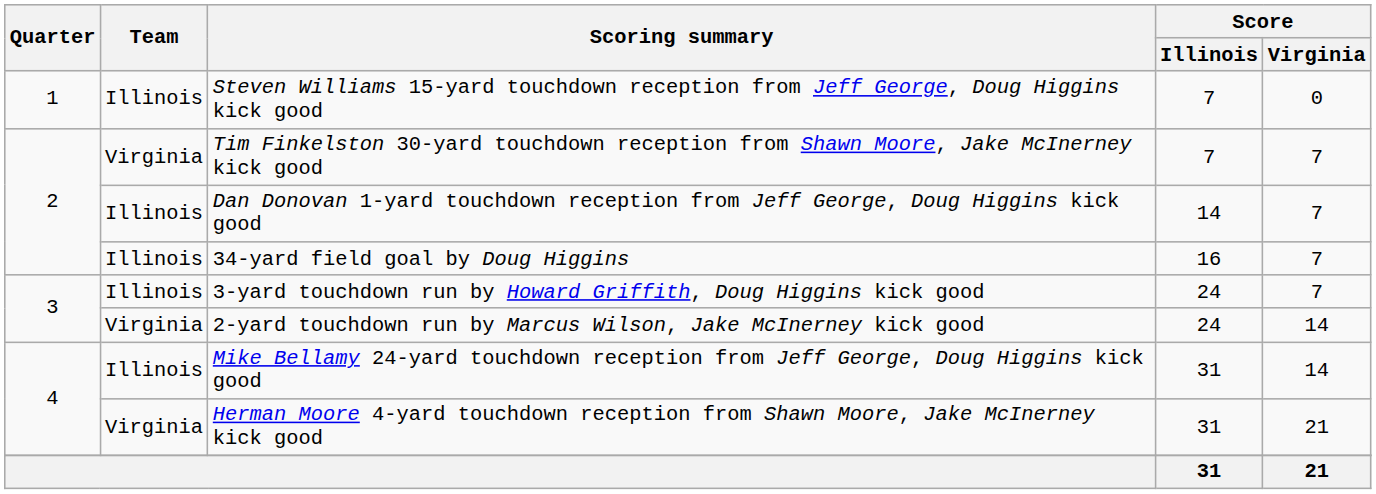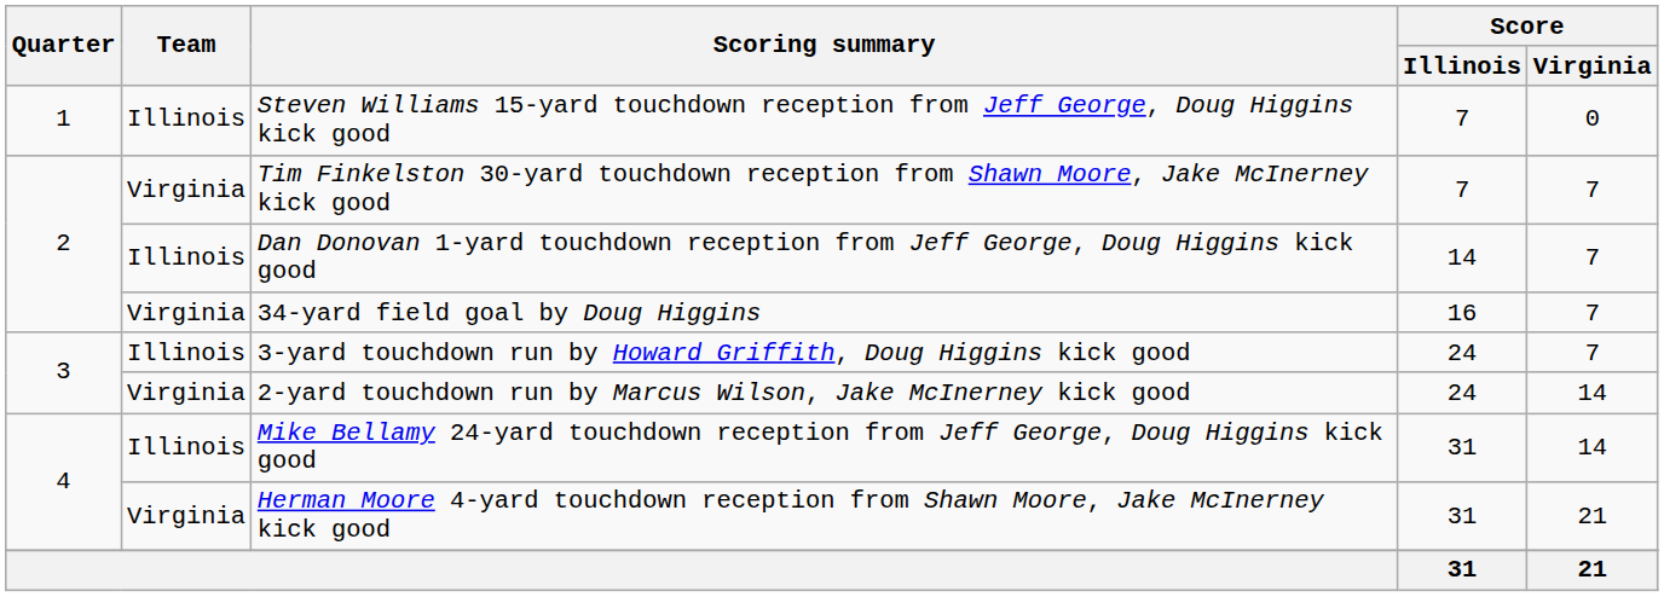 <table class="wikitable" style="text-align: center;">
 <tr>
 <th rowspan=2>Quarter</th>
 <th rowspan=2>Team</th>
 <th rowspan=2>Scoring summary</th>
 <th colspan=2>Score</th>
 </tr>
 <tr>
 <th>Illinois</th>
 <th>Virginia</th>
 </tr>
 <tr>
 <td rowspan=1>1</td>
 <td>Illinois</td>
 <td align=left><em>Steven Williams</em> 15-yard touchdown reception from <em><a href='#'>Jeff George</a></em>, <em>Doug Higgins</em> kick good</td>
 <td>7</td>
 <td>0</td>
 </tr>
 <tr>
 <td rowspan=3>2</td>
 <td>Virginia</td>
 <td align=left><em>Tim Finkelston</em> 30-yard touchdown reception from <em><a href='#'>Shawn Moore</a></em>, <em>Jake McInerney</em> kick good</td>
 <td>7</td>
 <td>7</td>
 </tr>
 <tr>
 <td>Illinois</td>
 <td align=left><em>Dan Donovan</em> 1-yard touchdown reception from <em>Jeff George</em>, <em>Doug Higgins</em> kick good</td>
 <td>14</td>
 <td>7</td>
 </tr>
 <tr>
-<td>Illinois</td>
+<td>Virginia</td>
 <td align=left>34-yard field goal by <em>Doug Higgins</em></td>
 <td>16</td>
 <td>7</td>
 </tr>
 <tr>
 <td rowspan=2>3</td>
 <td>Illinois</td>
 <td align=left>3-yard touchdown run by <em><a href='#'>Howard Griffith</a></em>, <em>Doug Higgins</em> kick good</td>
 <td>24</td>
 <td>7</td>
 </tr>
 <tr>
 <td>Virginia</td>
 <td align=left>2-yard touchdown run by <em>Marcus Wilson</em>, <em>Jake McInerney</em> kick good</td>
 <td>24</td>
 <td>14</td>
 </tr>
 <tr>
 <td rowspan=2>4</td>
 <td>Illinois</td>
 <td align=left><em><a href='#'>Mike Bellamy</a></em> 24-yard touchdown reception from <em>Jeff George</em>, <em>Doug Higgins</em> kick good</td>
 <td>31</td>
 <td>14</td>
 </tr>
 <tr>
 <td>Virginia</td>
 <td align=left><em><a href='#'>Herman Moore</a></em> 4-yard touchdown reception from <em>Shawn Moore</em>, <em>Jake McInerney</em> kick good</td>
 <td>31</td>
 <td>21</td>
 </tr>
 <tr>
 </tr>
 <tr>
 <th colspan=3></th>
 <th>31</th>
 <th>21</th>
 </tr>
 </table>
